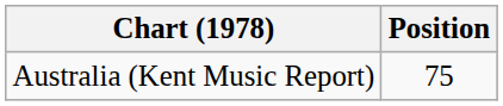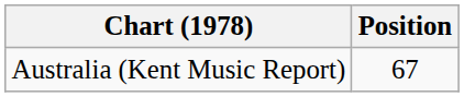 <table class="wikitable">
 <tr>
 <th>Chart (1978)</th>
 <th>Position</th>
 </tr>
 <tr>
 <td>Australia (Kent Music Report)</td>
-<td style="text-align:center;">75</td>
+<td style="text-align:center;">67</td>
 </tr>
 </table>
